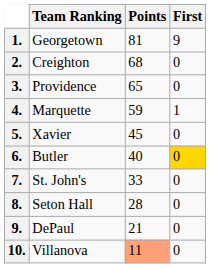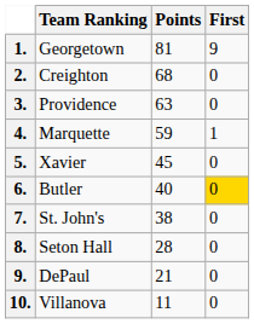 <table class="wikitable" style="white-space:nowrap; font-size:90%;">
 <tr>
 <td ! colspan=1 style="background:white; border-top-style:hidden; border-left-style:hidden;"></td>
 <th>Team Ranking</th>
 <th>Points</th>
 <th>First</th>
 </tr>
 <tr>
 <th>1.</th>
 <td>Georgetown</td>
 <td>81</td>
 <td>9</td>
 </tr>
 <tr>
 <th>2.</th>
 <td>Creighton</td>
 <td>68</td>
 <td>0</td>
 </tr>
 <tr>
 <th>3.</th>
 <td>Providence</td>
-<td>65</td>
+<td>63</td>
 <td>0</td>
 </tr>
 <tr>
 <th>4.</th>
 <td>Marquette</td>
 <td>59</td>
 <td>1</td>
 </tr>
 <tr>
 <th>5.</th>
 <td>Xavier</td>
 <td>45</td>
 <td>0</td>
 </tr>
 <tr>
 <th>6.</th>
 <td>Butler</td>
 <td>40</td>
 <td style="background: gold;">0</td>
 </tr>
 <tr>
 <th>7.</th>
 <td>St. John's</td>
-<td>33</td>
+<td>38</td>
 <td>0</td>
 </tr>
 <tr>
 <th>8.</th>
 <td>Seton Hall</td>
 <td>28</td>
 <td>0</td>
 </tr>
 <tr>
 <th>9.</th>
 <td>DePaul</td>
 <td>21</td>
 <td>0</td>
 </tr>
 <tr>
 <th>10.</th>
 <td>Villanova</td>
-<td style="background: lightsalmon;">11</td>
+<td>11</td>
 <td>0</td>
 </tr>
 </table>
